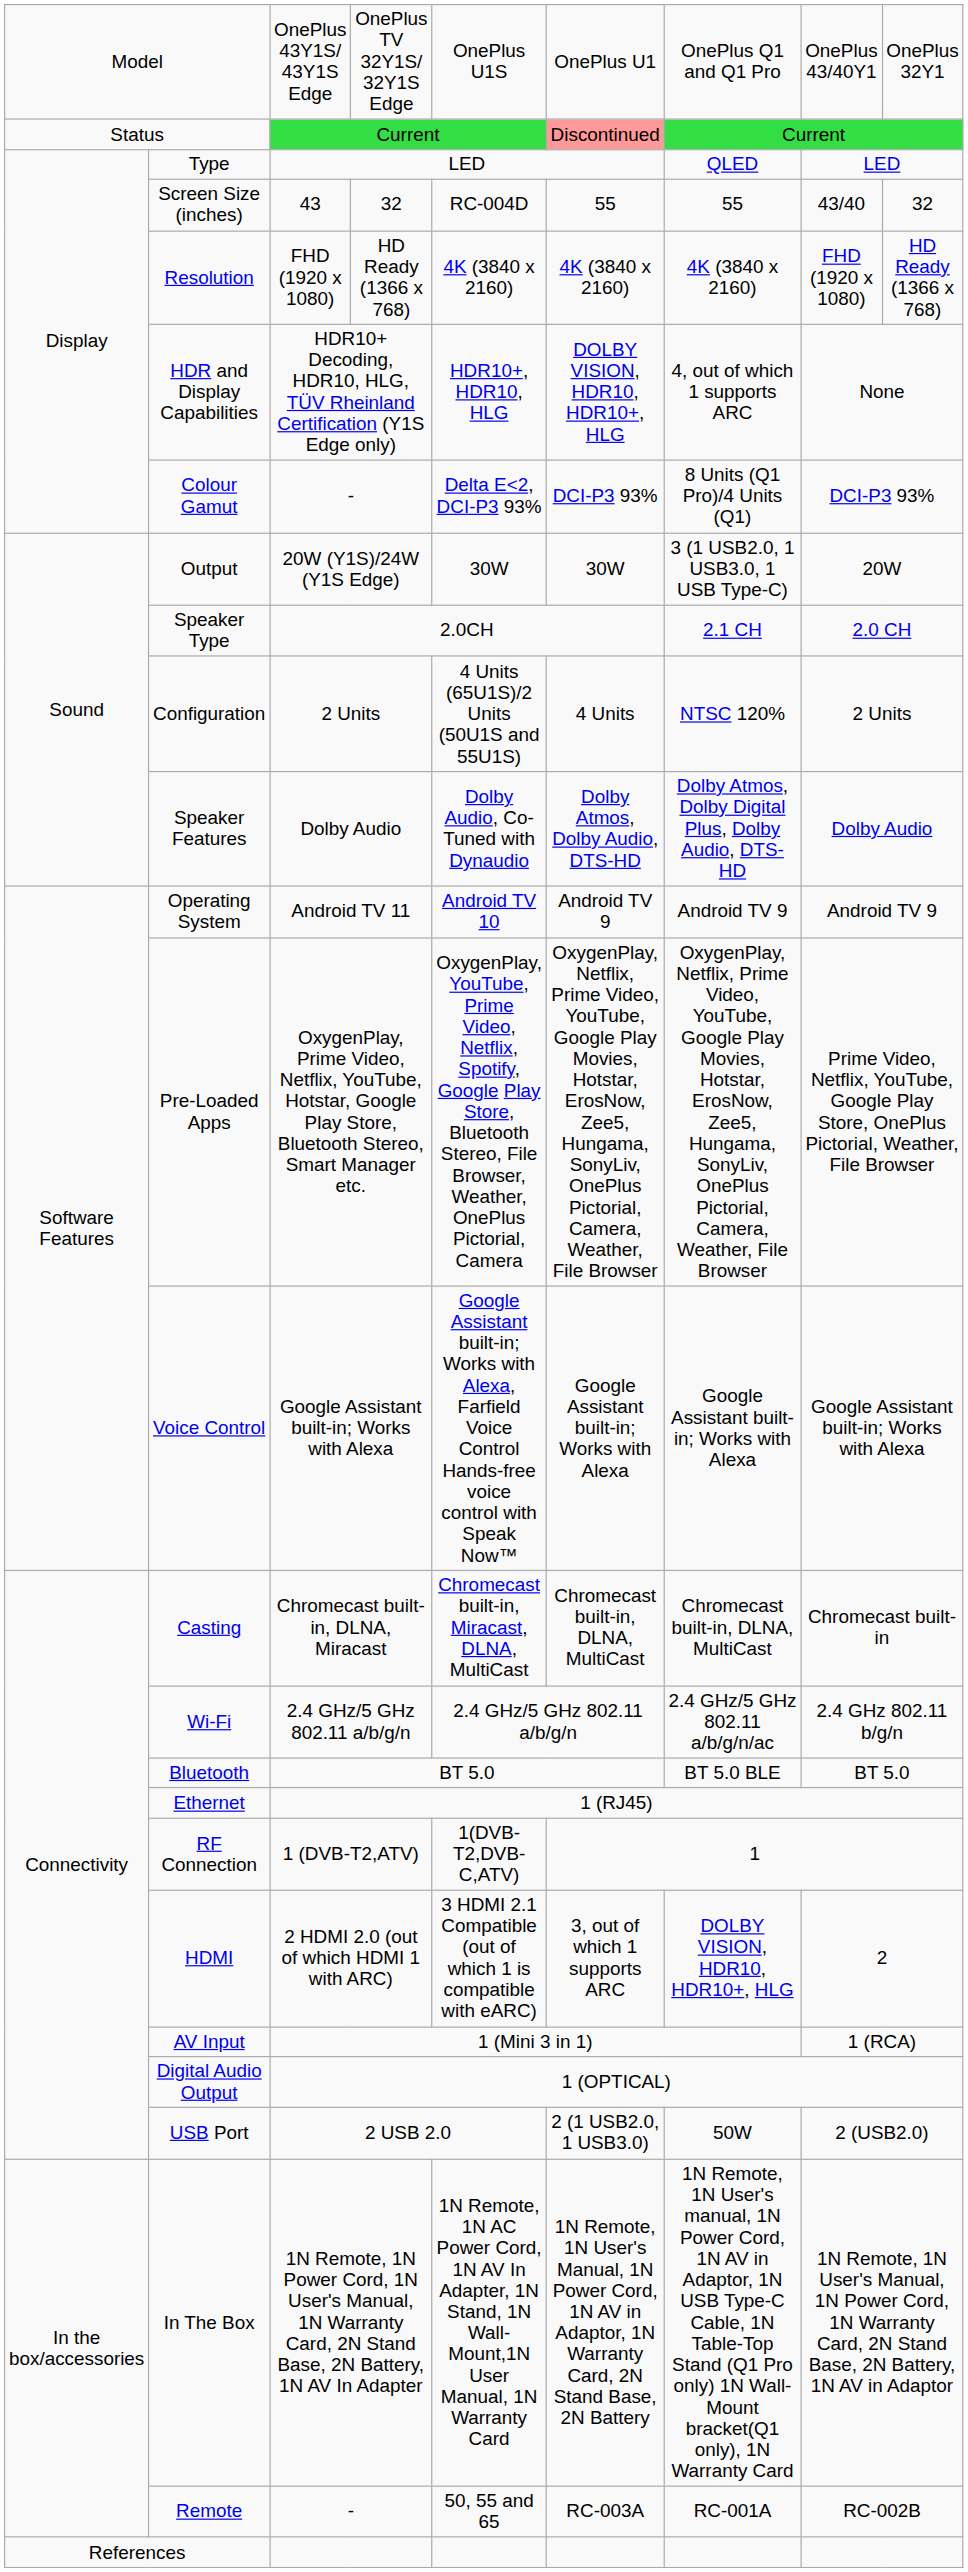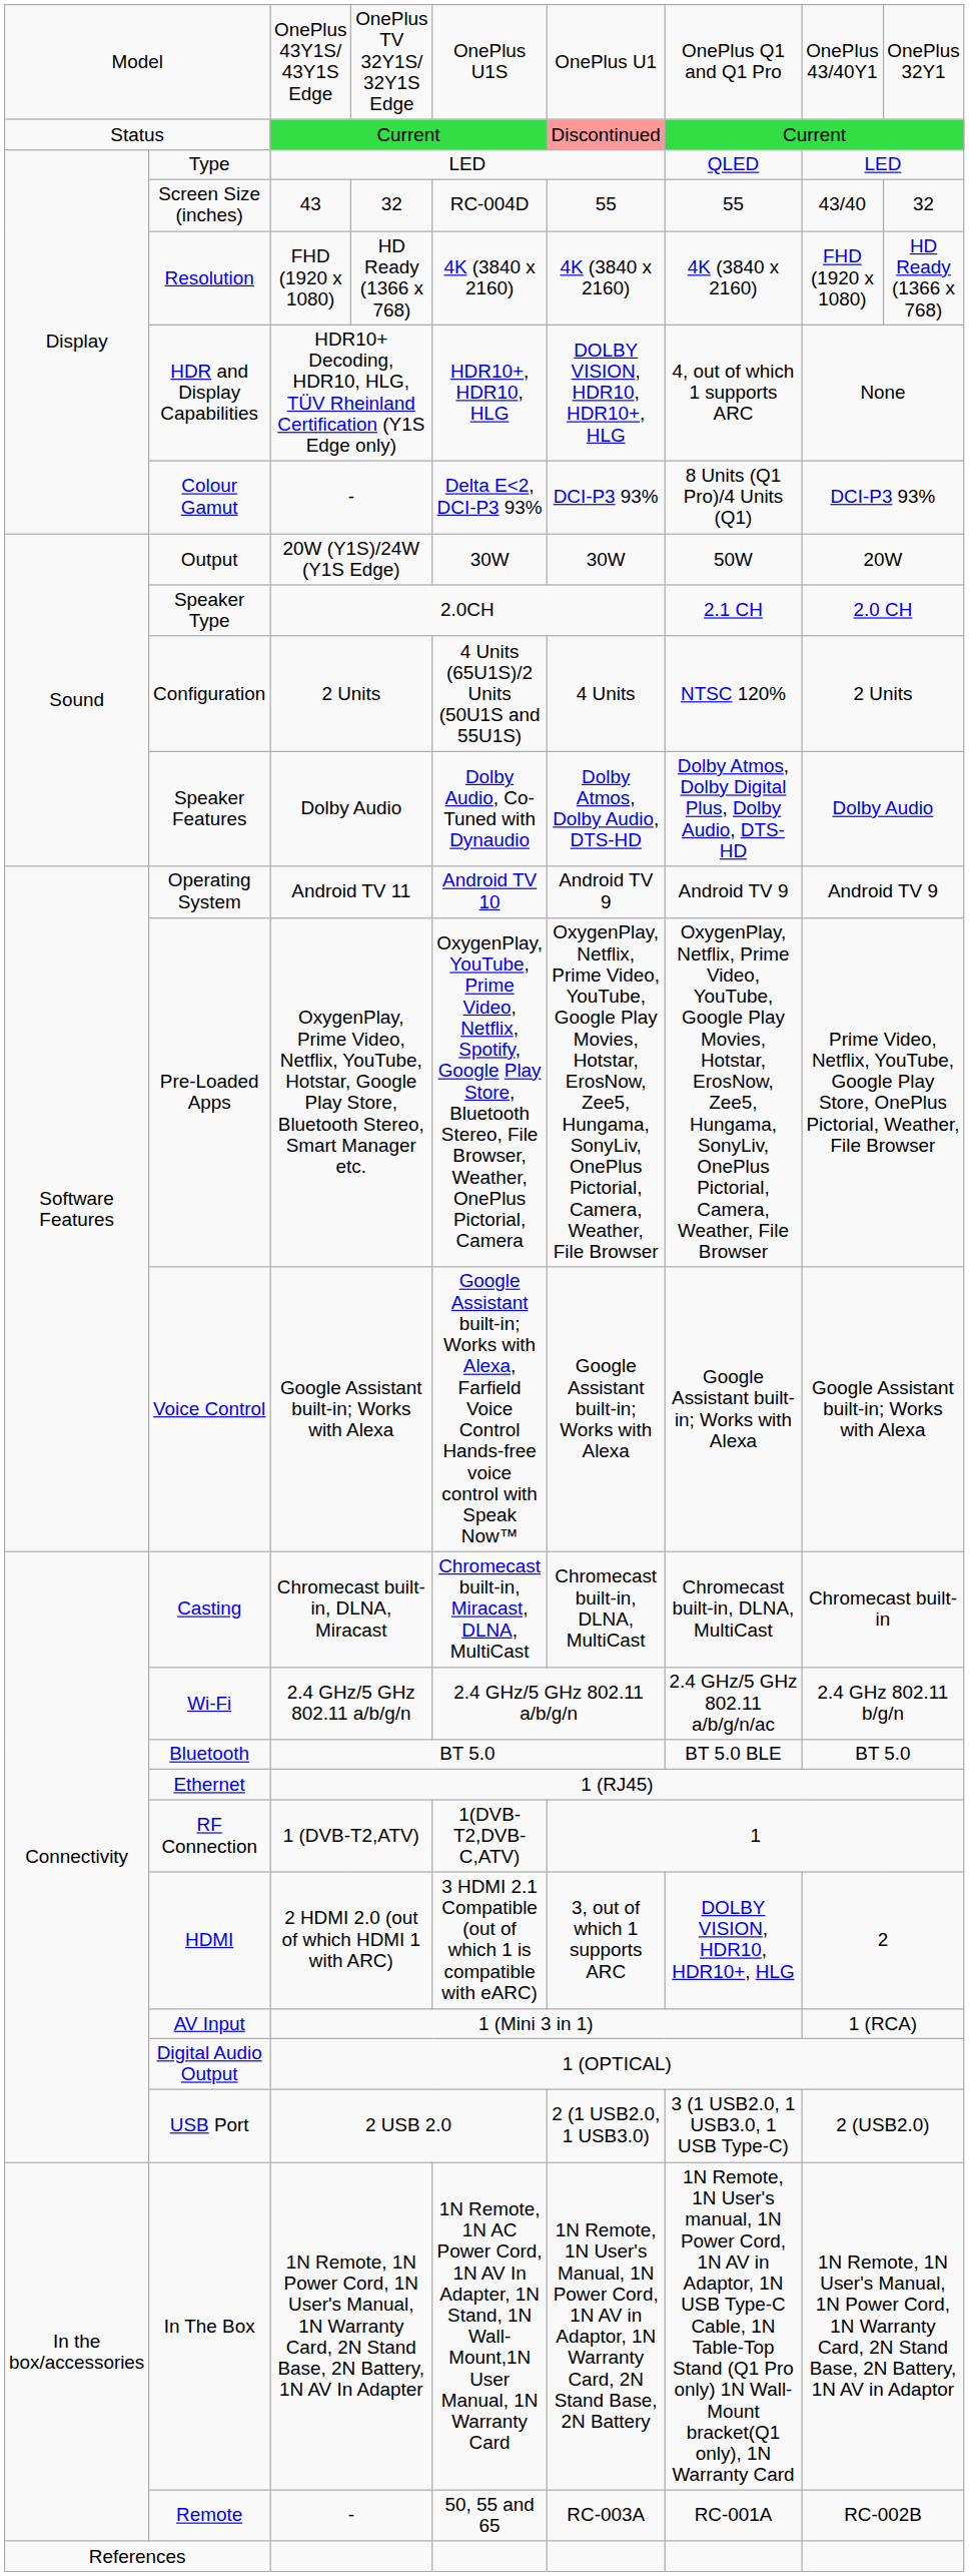 <table class="wikitable" style="text-align:center">
 <tr>
 <td colspan="2">Model</td>
 <td>OnePlus 43Y1S/ 43Y1S Edge</td>
 <td>OnePlus TV 32Y1S/ 32Y1S Edge</td>
 <td>OnePlus U1S</td>
 <td>OnePlus U1</td>
 <td>OnePlus Q1 and Q1 Pro</td>
 <td>OnePlus 43/40Y1</td>
 <td>OnePlus 32Y1</td>
 </tr>
 <tr>
 <td colspan="2">Status</td>
 <td colspan=3 style="background:#3d4;">Current</td>
 <td colspan=1 style="background:#ff9999;">Discontinued</td>
 <td colspan=3 style="background:#3d4;">Current</td>
 </tr>
 <tr>
 <td rowspan="5">Display</td>
 <td>Type</td>
 <td colspan="4">LED</td>
 <td><a href='#'>QLED</a></td>
 <td colspan="2"><a href='#'>LED</a></td>
 </tr>
 <tr>
 <td>Screen Size (inches)</td>
 <td>43</td>
 <td>32</td>
 <td>RC-004D</td>
 <td>55</td>
 <td>55</td>
 <td>43/40</td>
 <td>32</td>
 </tr>
 <tr>
 <td><a href='#'>Resolution</a></td>
 <td>FHD (1920 x 1080)</td>
 <td>HD Ready (1366 x 768)</td>
 <td><a href='#'>4K</a> (3840 x 2160)</td>
 <td><a href='#'>4K</a> (3840 x 2160)</td>
 <td><a href='#'>4K</a> (3840 x 2160)</td>
 <td><a href='#'>FHD</a> (1920 x 1080)</td>
 <td><a href='#'>HD Ready</a> (1366 x 768)</td>
 </tr>
 <tr>
 <td><a href='#'>HDR</a> and Display Capabilities</td>
 <td colspan="2">HDR10+ Decoding,<br>HDR10, HLG, <a href='#'>TÜV Rheinland Certification</a> (Y1S Edge only)</td>
 <td><a href='#'>HDR10+</a>, <a href='#'>HDR10</a>, <a href='#'>HLG</a></td>
 <td><a href='#'>DOLBY VISION</a>, <a href='#'>HDR10</a>, <a href='#'>HDR10+</a>, <a href='#'>HLG</a></td>
 <td>4, out of which 1 supports ARC</td>
 <td colspan="2">None</td>
 </tr>
 <tr>
 <td><a href='#'>Colour Gamut</a></td>
 <td colspan="2">-</td>
 <td><a href='#'>Delta E<2</a>, <a href='#'>DCI-P3</a> 93%</td>
 <td><a href='#'>DCI-P3</a> 93%</td>
 <td>8 Units (Q1 Pro)/4 Units (Q1)</td>
 <td colspan="2"><a href='#'>DCI-P3</a> 93%</td>
 </tr>
 <tr>
 <td rowspan="4">Sound</td>
 <td>Output</td>
 <td colspan="2">20W (Y1S)/24W (Y1S Edge)</td>
 <td>30W</td>
 <td>30W</td>
-<td>3 (1 USB2.0, 1 USB3.0, 1 USB Type-C)</td>
+<td>50W</td>
 <td colspan="2">20W</td>
 </tr>
 <tr>
 <td>Speaker Type</td>
 <td colspan="4">2.0CH</td>
 <td><a href='#'>2.1 CH</a></td>
 <td colspan="2"><a href='#'>2.0 CH</a></td>
 </tr>
 <tr>
 <td>Configuration</td>
 <td colspan="2">2 Units</td>
 <td>4 Units (65U1S)/2 Units (50U1S and 55U1S)</td>
 <td>4 Units</td>
 <td><a href='#'>NTSC</a> 120%</td>
 <td colspan="2">2 Units</td>
 </tr>
 <tr>
 <td>Speaker Features</td>
 <td colspan="2">Dolby Audio</td>
 <td><a href='#'>Dolby Audio</a>, Co-Tuned with <a href='#'>Dynaudio</a></td>
 <td><a href='#'>Dolby Atmos</a>, <a href='#'>Dolby Audio</a>, <a href='#'>DTS-HD</a></td>
 <td><a href='#'>Dolby Atmos</a>, <a href='#'>Dolby Digital Plus</a>, <a href='#'>Dolby Audio</a>, <a href='#'>DTS-HD</a></td>
 <td colspan="2"><a href='#'>Dolby Audio</a></td>
 </tr>
 <tr>
 <td rowspan="3">Software Features</td>
 <td>Operating System</td>
 <td colspan="2">Android TV 11</td>
 <td><a href='#'>Android TV 10</a></td>
 <td>Android TV 9</td>
 <td>Android TV 9</td>
 <td colspan="2">Android TV 9</td>
 </tr>
 <tr>
 <td>Pre-Loaded Apps</td>
 <td colspan="2">OxygenPlay, Prime Video, Netflix, YouTube, Hotstar, Google Play Store, Bluetooth Stereo, Smart Manager etc.</td>
 <td>OxygenPlay, <a href='#'>YouTube</a>, <a href='#'>Prime Video</a>, <a href='#'>Netflix</a>, <a href='#'>Spotify</a>, <a href='#'>Google</a> <a href='#'>Play Store</a>, Bluetooth Stereo, File Browser, Weather, OnePlus Pictorial, Camera</td>
 <td>OxygenPlay, Netflix, Prime Video, YouTube, Google Play Movies, Hotstar, ErosNow, Zee5, Hungama, SonyLiv, OnePlus Pictorial, Camera, Weather, File Browser</td>
 <td>OxygenPlay, Netflix, Prime Video, YouTube, Google Play Movies, Hotstar, ErosNow, Zee5, Hungama, SonyLiv, OnePlus Pictorial, Camera, Weather, File Browser</td>
 <td colspan="2">Prime Video, Netflix, YouTube, Google Play Store, OnePlus Pictorial, Weather, File Browser</td>
 </tr>
 <tr>
 <td><a href='#'>Voice Control</a></td>
 <td colspan="2">Google Assistant built-in; Works with Alexa</td>
 <td><a href='#'>Google Assistant</a> built-in; Works with <a href='#'>Alexa</a>, Farfield Voice Control Hands-free voice control with Speak Now™</td>
 <td>Google Assistant built-in; Works with Alexa</td>
 <td>Google Assistant built-in; Works with Alexa</td>
 <td colspan="2">Google Assistant built-in; Works with Alexa</td>
 </tr>
 <tr>
 <td rowspan="9">Connectivity</td>
 <td><a href='#'>Casting</a></td>
 <td colspan="2">Chromecast built-in, DLNA, Miracast</td>
 <td><a href='#'>Chromecast</a> built-in, <a href='#'>Miracast</a>, <a href='#'>DLNA</a>, MultiCast</td>
 <td>Chromecast built-in, DLNA, MultiCast</td>
 <td>Chromecast built-in, DLNA, MultiCast</td>
 <td colspan="2">Chromecast built-in</td>
 </tr>
 <tr>
 <td><a href='#'>Wi-Fi</a></td>
 <td colspan="2">2.4 GHz/5 GHz 802.11 a/b/g/n</td>
 <td colspan="2">2.4 GHz/5 GHz 802.11 a/b/g/n</td>
 <td>2.4 GHz/5 GHz 802.11 a/b/g/n/ac</td>
 <td colspan="2">2.4 GHz 802.11 b/g/n</td>
 </tr>
 <tr>
 <td><a href='#'>Bluetooth</a></td>
 <td colspan="4">BT 5.0</td>
 <td>BT 5.0 BLE</td>
 <td colspan="2">BT 5.0</td>
 </tr>
 <tr>
 <td><a href='#'>Ethernet</a></td>
 <td colspan="7">1 (RJ45)</td>
 </tr>
 <tr>
 <td><a href='#'>RF</a> Connection</td>
 <td colspan="2">1 (DVB-T2,ATV)</td>
 <td>1(DVB-T2,DVB-C,ATV)</td>
 <td colspan="4">1</td>
 </tr>
 <tr>
 <td><a href='#'>HDMI</a></td>
 <td colspan="2">2 HDMI 2.0 (out of which HDMI 1 with ARC)</td>
 <td>3 HDMI 2.1 Compatible (out of which 1 is compatible with eARC)</td>
 <td>3, out of which 1 supports ARC</td>
 <td><a href='#'>DOLBY VISION</a>, <a href='#'>HDR10</a>, <a href='#'>HDR10+</a>, <a href='#'>HLG</a></td>
 <td colspan="2">2</td>
 </tr>
 <tr>
 <td><a href='#'>AV Input</a></td>
 <td colspan="5">1 (Mini 3 in 1)</td>
 <td colspan="2">1 (RCA)</td>
 </tr>
 <tr>
 <td><a href='#'>Digital Audio Output</a></td>
 <td colspan="7">1 (OPTICAL)</td>
 </tr>
 <tr>
 <td><a href='#'>USB</a> Port</td>
 <td colspan="3">2 USB 2.0</td>
 <td>2 (1 USB2.0, 1 USB3.0)</td>
-<td>50W</td>
+<td>3 (1 USB2.0, 1 USB3.0, 1 USB Type-C)</td>
 <td colspan="2">2 (USB2.0)</td>
 </tr>
 <tr>
 <td rowspan="2">In the box/accessories</td>
 <td>In The Box</td>
 <td colspan="2">1N Remote, 1N Power Cord, 1N User's Manual, 1N Warranty Card, 2N Stand Base, 2N Battery, 1N AV In Adapter</td>
 <td>1N Remote, 1N AC Power Cord, 1N AV In Adapter, 1N Stand, 1N Wall-Mount,1N  User Manual, 1N Warranty Card</td>
 <td>1N Remote, 1N User's Manual, 1N Power Cord, 1N AV in Adaptor, 1N Warranty Card, 2N Stand Base, 2N Battery</td>
 <td>1N Remote, 1N User's manual, 1N Power Cord, 1N AV in Adaptor, 1N USB Type-C Cable, 1N Table-Top Stand (Q1 Pro only) 1N Wall-Mount bracket(Q1 only), 1N Warranty Card</td>
 <td colspan="2">1N Remote, 1N User's Manual, 1N Power Cord, 1N Warranty Card, 2N Stand Base, 2N Battery, 1N AV in Adaptor</td>
 </tr>
 <tr>
 <td><a href='#'>Remote</a></td>
 <td colspan="2">-</td>
 <td>50, 55 and 65</td>
 <td>RC-003A</td>
 <td>RC-001A</td>
 <td colspan="2">RC-002B</td>
 </tr>
 <tr>
 <td colspan="2">References</td>
 <td colspan="2"></td>
 <td></td>
 <td></td>
 <td></td>
 <td colspan="2"></td>
 </tr>
 </table>
